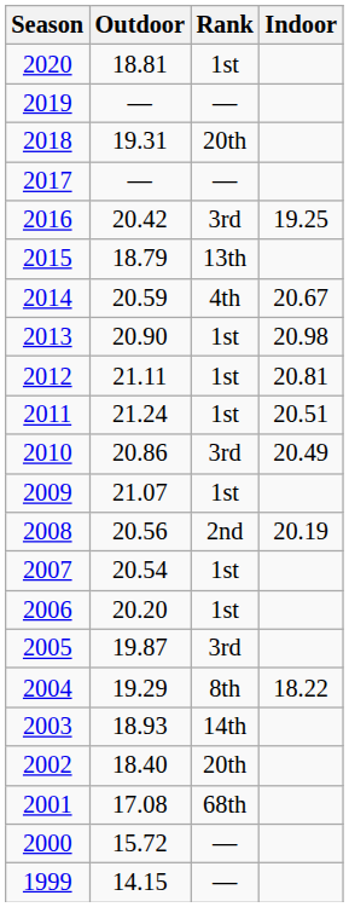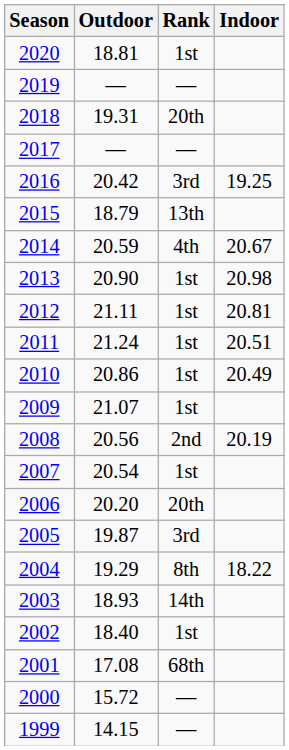 <table class="wikitable sortable" style="text-align:center">
 <tr>
 <th>Season</th>
 <th>Outdoor</th>
 <th>Rank</th>
 <th>Indoor</th>
 </tr>
 <tr>
 <td><a href='#'>2020</a></td>
 <td>18.81</td>
 <td>1st</td>
 <td></td>
 </tr>
 <tr>
 <td><a href='#'>2019</a></td>
 <td>—</td>
 <td>—</td>
 <td></td>
 </tr>
 <tr>
 <td><a href='#'>2018</a></td>
 <td>19.31</td>
 <td>20th</td>
 <td></td>
 </tr>
 <tr>
 <td><a href='#'>2017</a></td>
 <td>—</td>
 <td>—</td>
 <td></td>
 </tr>
 <tr>
 <td><a href='#'>2016</a></td>
 <td>20.42</td>
 <td>3rd</td>
 <td>19.25</td>
 </tr>
 <tr>
 <td><a href='#'>2015</a></td>
 <td>18.79</td>
 <td>13th</td>
 <td></td>
 </tr>
 <tr>
 <td><a href='#'>2014</a></td>
 <td>20.59</td>
 <td>4th</td>
 <td>20.67</td>
 </tr>
 <tr>
 <td><a href='#'>2013</a></td>
 <td>20.90</td>
 <td>1st</td>
 <td>20.98</td>
 </tr>
 <tr>
 <td><a href='#'>2012</a></td>
 <td>21.11</td>
 <td>1st</td>
 <td>20.81</td>
 </tr>
 <tr>
 <td><a href='#'>2011</a></td>
 <td>21.24</td>
 <td>1st</td>
 <td>20.51</td>
 </tr>
 <tr>
 <td><a href='#'>2010</a></td>
 <td>20.86</td>
-<td>3rd</td>
+<td>1st</td>
 <td>20.49</td>
 </tr>
 <tr>
 <td><a href='#'>2009</a></td>
 <td>21.07</td>
 <td>1st</td>
 <td></td>
 </tr>
 <tr>
 <td><a href='#'>2008</a></td>
 <td>20.56</td>
 <td>2nd</td>
 <td>20.19</td>
 </tr>
 <tr>
 <td><a href='#'>2007</a></td>
 <td>20.54</td>
 <td>1st</td>
 <td></td>
 </tr>
 <tr>
 <td><a href='#'>2006</a></td>
 <td>20.20</td>
-<td>1st</td>
+<td>20th</td>
 <td></td>
 </tr>
 <tr>
 <td><a href='#'>2005</a></td>
 <td>19.87</td>
 <td>3rd</td>
 <td></td>
 </tr>
 <tr>
 <td><a href='#'>2004</a></td>
 <td>19.29</td>
 <td>8th</td>
 <td>18.22</td>
 </tr>
 <tr>
 <td><a href='#'>2003</a></td>
 <td>18.93</td>
 <td>14th</td>
 <td></td>
 </tr>
 <tr>
 <td><a href='#'>2002</a></td>
 <td>18.40</td>
-<td>20th</td>
+<td>1st</td>
 <td></td>
 </tr>
 <tr>
 <td><a href='#'>2001</a></td>
 <td>17.08</td>
 <td>68th</td>
 <td></td>
 </tr>
 <tr>
 <td><a href='#'>2000</a></td>
 <td>15.72</td>
 <td>—</td>
 <td></td>
 </tr>
 <tr>
 <td><a href='#'>1999</a></td>
 <td>14.15</td>
 <td>—</td>
 <td></td>
 </tr>
 </table>
